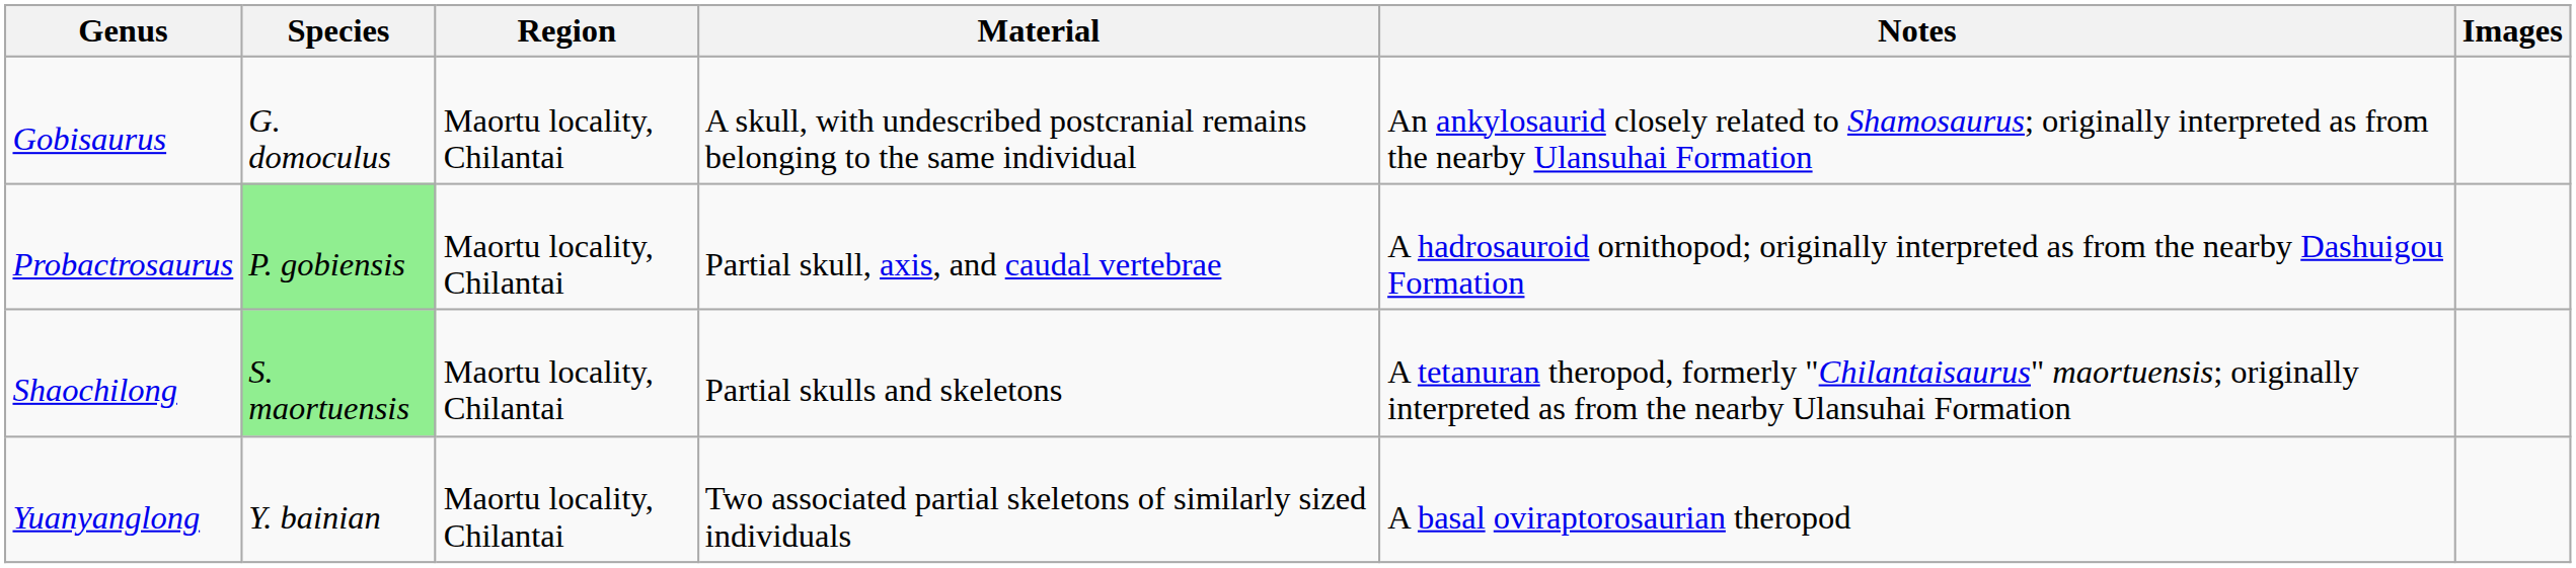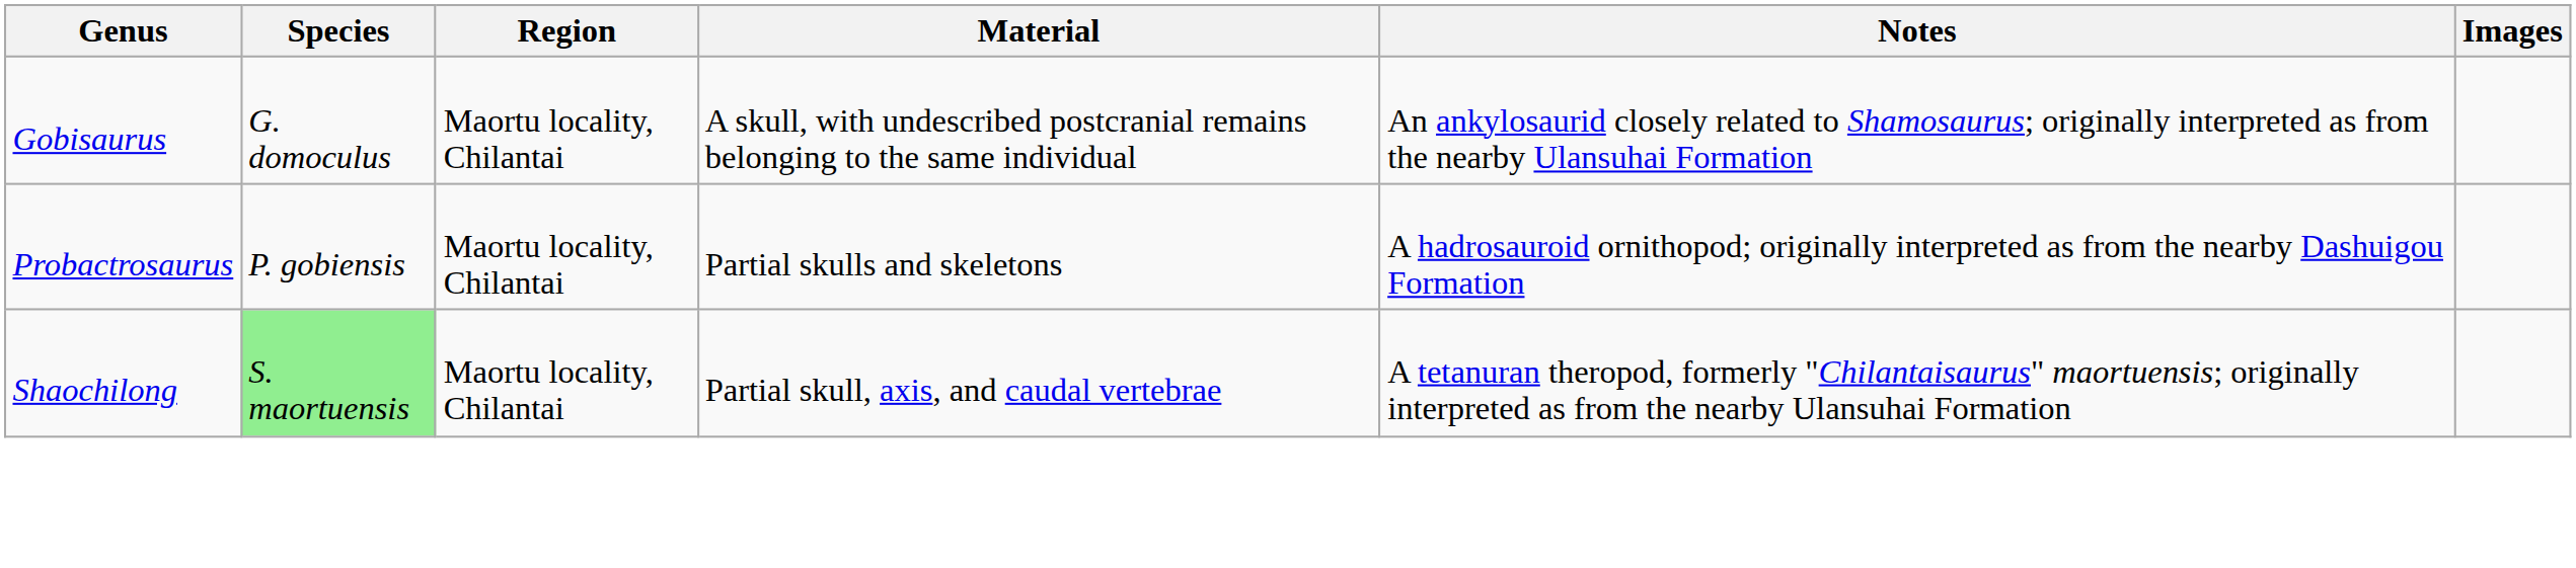 <table class="wikitable" align="center">
 <tr>
 <th>Genus</th>
 <th>Species</th>
 <th>Region</th>
 <th>Material</th>
 <th>Notes</th>
 <th>Images</th>
 </tr>
 <tr>
 <td><br><em><a href='#'>Gobisaurus</a></em></td>
 <td><br><em>G. domoculus</em></td>
 <td><br>Maortu locality, Chilantai</td>
 <td><br>A skull, with undescribed postcranial remains belonging to the same individual</td>
 <td><br>An <a href='#'>ankylosaurid</a> closely related to <em><a href='#'>Shamosaurus</a></em>; originally interpreted as from the nearby <a href='#'>Ulansuhai Formation</a></td>
 <td><br></td>
 </tr>
 <tr>
 <td><br><em><a href='#'>Probactrosaurus</a></em></td>
-<td style="background: lightgreen;"><br><em>P. gobiensis</em></td>
+<td><br><em>P. gobiensis</em></td>
 <td><br>Maortu locality, Chilantai</td>
-<td><br>Partial skull, <a href='#'>axis</a>, and <a href='#'>caudal vertebrae</a></td>
+<td><br>Partial skulls and skeletons</td>
 <td><br>A <a href='#'>hadrosauroid</a> ornithopod; originally interpreted as from the nearby <a href='#'>Dashuigou Formation</a></td>
 <td><br></td>
 </tr>
 <tr>
 <td><br><em><a href='#'>Shaochilong</a></em></td>
 <td style="background: lightgreen;"><br><em>S. maortuensis</em></td>
 <td><br>Maortu locality, Chilantai</td>
-<td><br>Partial skulls and skeletons</td>
+<td><br>Partial skull, <a href='#'>axis</a>, and <a href='#'>caudal vertebrae</a></td>
 <td><br>A <a href='#'>tetanuran</a> theropod, formerly "<em><a href='#'>Chilantaisaurus</a></em>" <em>maortuensis</em>; originally interpreted as from the nearby Ulansuhai Formation</td>
 <td><br></td>
 </tr>
-<tr>
-<td><br><em><a href='#'>Yuanyanglong</a></em></td>
-<td><br><em>Y. bainian</em></td>
-<td><br>Maortu locality, Chilantai</td>
-<td><br>Two associated partial skeletons of similarly sized individuals</td>
-<td><br>A <a href='#'>basal</a> <a href='#'>oviraptorosaurian</a> theropod</td>
-<td><br></td>
-</tr>
 </table>
